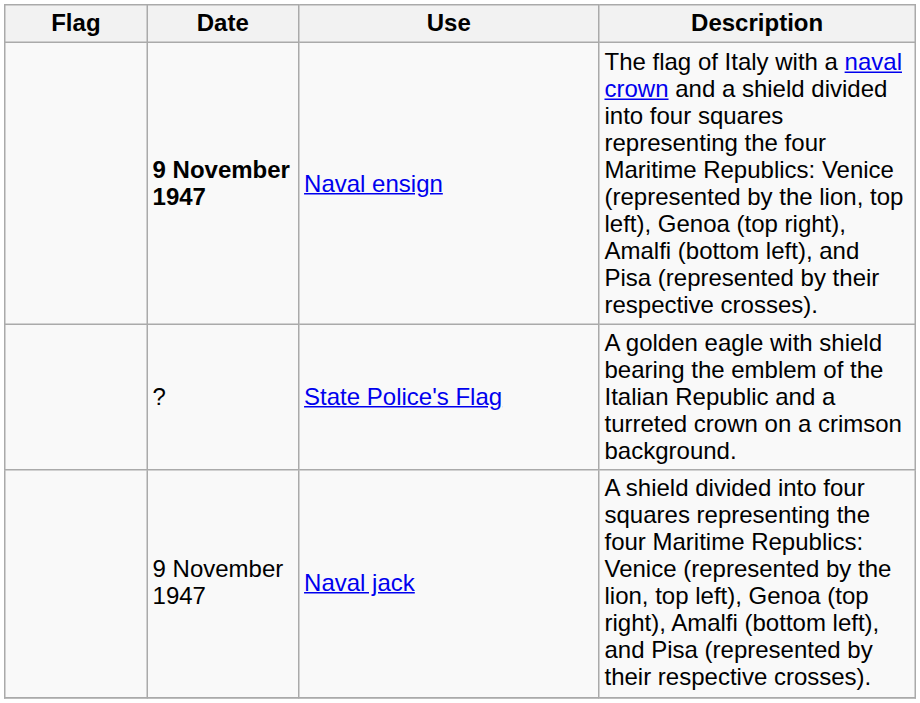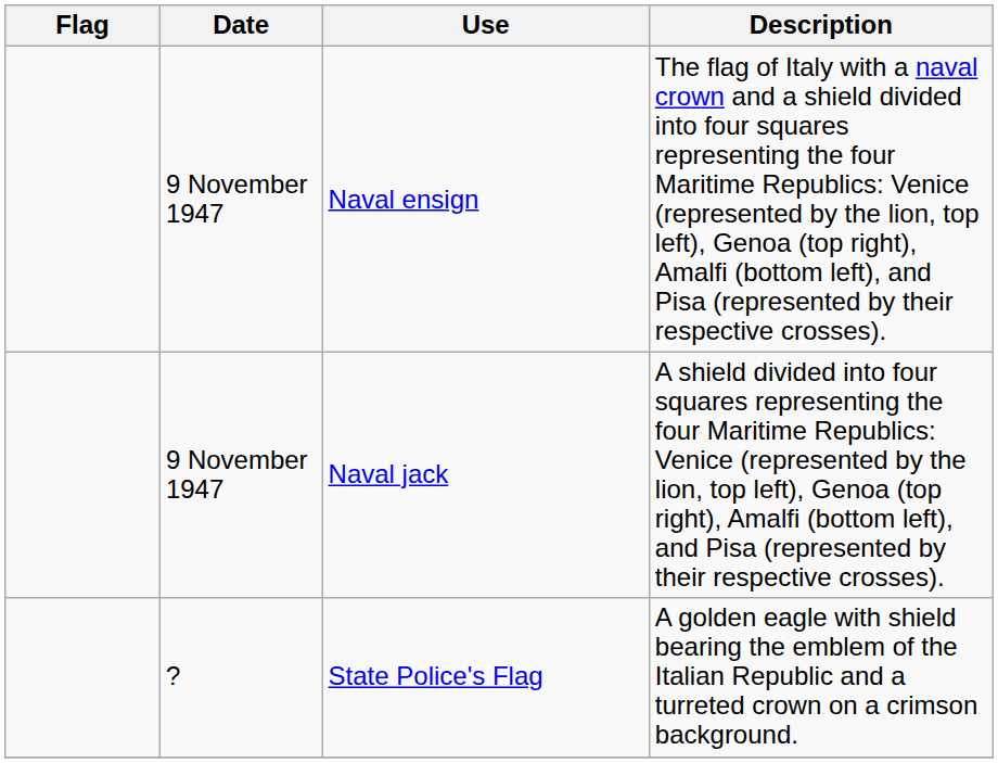 <table class="wikitable">
 <tr>
 <th style="width:110px;">Flag</th>
 <th style="width:100px;">Date</th>
 <th style="width:250px;">Use</th>
 <th style="width:250px;">Description</th>
 </tr>
 <tr>
 <td></td>
-<td><strong>9 November 1947</strong></td>
+<td>9 November 1947</td>
 <td><a href='#'>Naval ensign</a></td>
 <td>The flag of Italy with a <a href='#'>naval crown</a> and a shield divided into four squares representing the four Maritime Republics: Venice (represented by the lion, top left), Genoa (top right), Amalfi (bottom left), and Pisa (represented by their respective crosses).</td>
+</tr>
+<tr>
+<td></td>
+<td>9 November 1947</td>
+<td><a href='#'>Naval jack</a></td>
+<td>A shield divided into four squares representing the four Maritime Republics: Venice (represented by the lion, top left), Genoa (top right), Amalfi (bottom left), and Pisa (represented by their respective crosses).</td>
 </tr>
 <tr>
 <td></td>
 <td>?</td>
 <td><a href='#'>State Police's Flag</a></td>
 <td>A golden eagle with shield bearing the emblem of the Italian Republic and a turreted crown on a crimson background.</td>
 </tr>
 <tr>
-<td></td>
-<td>9 November 1947</td>
-<td><a href='#'>Naval jack</a></td>
-<td>A shield divided into four squares representing the four Maritime Republics: Venice (represented by the lion, top left), Genoa (top right), Amalfi (bottom left), and Pisa (represented by their respective crosses).</td>
-</tr>
-<tr>
 </tr>
 </table>
